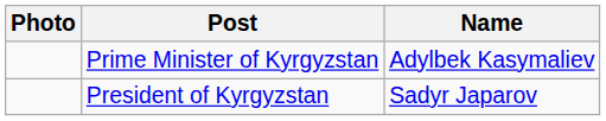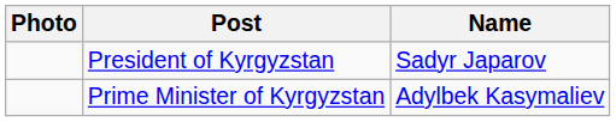 <table class="wikitable">
 <tr>
 <th>Photo</th>
 <th>Post</th>
 <th>Name</th>
 </tr>
 <tr>
 <td></td>
+<td><a href='#'>President of Kyrgyzstan</a></td>
+<td><a href='#'>Sadyr Japarov</a></td>
+</tr>
+<tr>
+<td></td>
 <td><a href='#'>Prime Minister of Kyrgyzstan</a></td>
 <td><a href='#'>Adylbek Kasymaliev</a></td>
 </tr>
-<tr>
-<td></td>
-<td><a href='#'>President of Kyrgyzstan</a></td>
-<td><a href='#'>Sadyr Japarov</a></td>
-</tr>
 </table>
